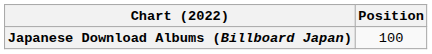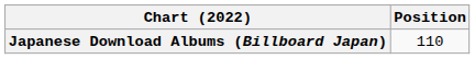 <table class="wikitable plainrowheaders" style="text-align:center">
 <tr>
 <th scope="col">Chart (2022)</th>
 <th scope="col">Position</th>
 </tr>
 <tr>
 <th scope="row">Japanese Download Albums (<em>Billboard Japan</em>)</th>
-<td>100</td>
+<td>110</td>
 </tr>
 </table>
